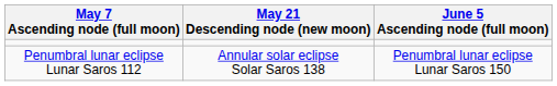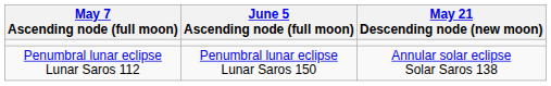 <table class="wikitable">
 <tr>
 <th><a href='#'>May 7</a><br>Ascending node (full moon)<br></th>
+<th><a href='#'>June 5</a><br>Ascending node (full moon)<br></th>
 <th><a href='#'>May 21</a><br>Descending node (new moon)<br></th>
-<th><a href='#'>June 5</a><br>Ascending node (full moon)<br></th>
 </tr>
 <tr>
 <td></td>
 <td></td>
 <td></td>
 </tr>
 <tr align=center>
 <td><a href='#'>Penumbral lunar eclipse</a><br>Lunar Saros 112</td>
+<td><a href='#'>Penumbral lunar eclipse</a><br>Lunar Saros 150</td>
 <td><a href='#'>Annular solar eclipse</a><br>Solar Saros 138</td>
-<td><a href='#'>Penumbral lunar eclipse</a><br>Lunar Saros 150</td>
 </tr>
 </table>
